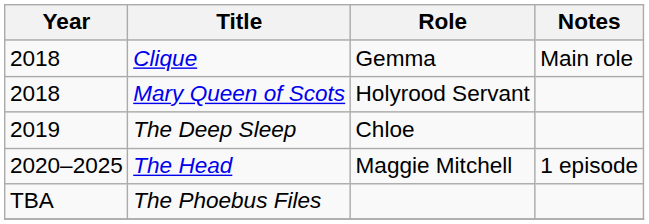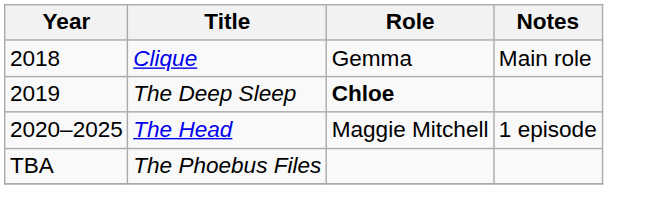 <table class="wikitable sortable">
 <tr>
 <th>Year</th>
 <th>Title</th>
 <th>Role</th>
 <th class="unsortable">Notes</th>
 </tr>
 <tr>
 <td>2018</td>
 <td><em><a href='#'>Clique</a></em></td>
 <td>Gemma</td>
 <td>Main role</td>
 </tr>
 <tr>
-<td>2018</td>
-<td><em><a href='#'>Mary Queen of Scots</a></em></td>
-<td>Holyrood Servant</td>
-<td></td>
-</tr>
-<tr>
 <td>2019</td>
 <td><em>The Deep Sleep</em></td>
-<td>Chloe</td>
+<td><strong>Chloe</strong></td>
 <td></td>
 </tr>
 <tr>
 <td>2020–2025</td>
 <td><em><a href='#'>The Head</a></em></td>
 <td>Maggie Mitchell</td>
 <td>1 episode</td>
 </tr>
 <tr>
 <td>TBA</td>
 <td><em>The Phoebus Files</em></td>
 <td></td>
 <td></td>
 </tr>
 <tr>
 </tr>
 </table>
